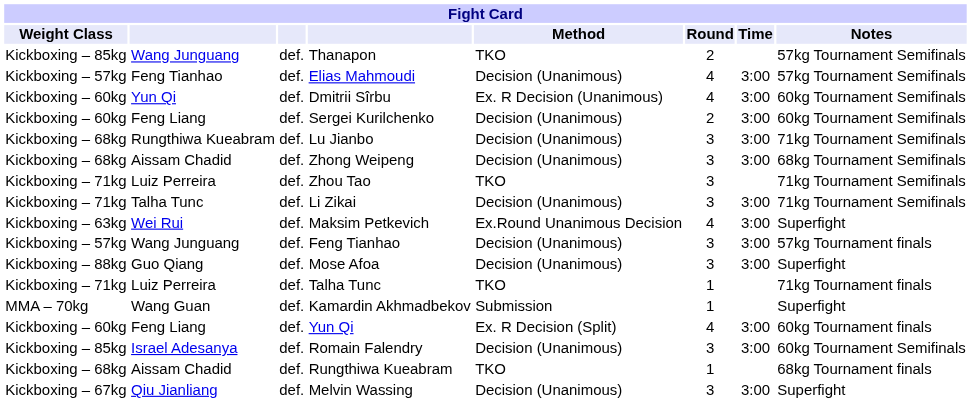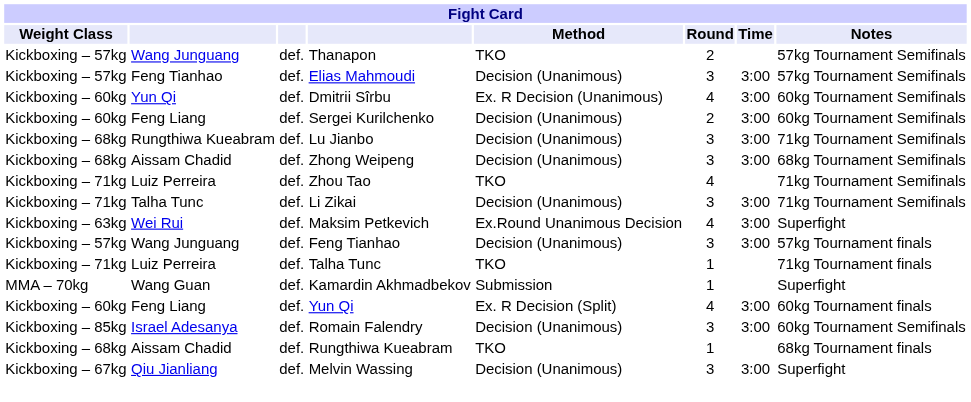 <table class="toccolours" style="font-size: 85%;">
 <tr>
 <th colspan="8" style="background-color: #ccf; color: #000080; text-align: center;"><strong>Fight Card</strong></th>
 </tr>
 <tr>
 <th colspan="1" style="background-color: #E6E8FA; color: #000000; text-align: center;">Weight Class</th>
 <th colspan="1" style="background-color: #E6E8FA; color: #000000; text-align: center;"></th>
 <th colspan="1" style="background-color: #E6E8FA; color: #000000; text-align: center;"></th>
 <th colspan="1" style="background-color: #E6E8FA; color: #000000; text-align: center;"></th>
 <th colspan="1" style="background-color: #E6E8FA; color: #000000; text-align: center;">Method</th>
 <th colspan="1" style="background-color: #E6E8FA; color: #000000; text-align: center;">Round</th>
 <th colspan="1" style="background-color: #E6E8FA; color: #000000; text-align: center;">Time</th>
 <th colspan="1" style="background-color: #E6E8FA; color: #000000; text-align: center;">Notes</th>
 </tr>
 <tr>
-<td>Kickboxing – 85kg</td>
+<td>Kickboxing – 57kg</td>
 <td> <a href='#'>Wang Junguang</a></td>
 <td align=center>def.</td>
 <td> Thanapon</td>
 <td>TKO</td>
 <td align=center>2</td>
 <td align=center></td>
 <td>57kg Tournament Semifinals</td>
 </tr>
 <tr>
 <td>Kickboxing – 57kg</td>
 <td> Feng Tianhao</td>
 <td align=center>def.</td>
 <td> <a href='#'>Elias Mahmoudi</a></td>
 <td>Decision (Unanimous)</td>
-<td align=center>4</td>
+<td align=center>3</td>
 <td align=center>3:00</td>
 <td>57kg Tournament Semifinals</td>
 </tr>
 <tr>
 <td>Kickboxing – 60kg</td>
 <td> <a href='#'>Yun Qi</a></td>
 <td align=center>def.</td>
 <td> Dmitrii Sîrbu</td>
 <td>Ex. R Decision (Unanimous)</td>
 <td align=center>4</td>
 <td align=center>3:00</td>
 <td>60kg Tournament Semifinals</td>
 </tr>
 <tr>
 <td>Kickboxing – 60kg</td>
 <td> Feng Liang</td>
 <td align=center>def.</td>
 <td> Sergei Kurilchenko</td>
 <td>Decision (Unanimous)</td>
 <td align=center>2</td>
 <td align=center>3:00</td>
 <td>60kg Tournament Semifinals</td>
 </tr>
 <tr>
 <td>Kickboxing – 68kg</td>
 <td> Rungthiwa Kueabram</td>
 <td align=center>def.</td>
 <td> Lu Jianbo</td>
 <td>Decision (Unanimous)</td>
 <td align=center>3</td>
 <td align=center>3:00</td>
 <td>71kg Tournament Semifinals</td>
 </tr>
 <tr>
 <td>Kickboxing – 68kg</td>
 <td> Aissam Chadid</td>
 <td align=center>def.</td>
 <td> Zhong Weipeng</td>
 <td>Decision (Unanimous)</td>
 <td align=center>3</td>
 <td align=center>3:00</td>
 <td>68kg Tournament Semifinals</td>
 </tr>
 <tr>
 <td>Kickboxing – 71kg</td>
 <td> Luiz Perreira</td>
 <td align=center>def.</td>
 <td> Zhou Tao</td>
 <td>TKO</td>
-<td align=center>3</td>
+<td align=center>4</td>
 <td align=center></td>
 <td>71kg Tournament Semifinals</td>
 </tr>
 <tr>
 <td>Kickboxing – 71kg</td>
 <td> Talha Tunc</td>
 <td align=center>def.</td>
 <td> Li Zikai</td>
 <td>Decision (Unanimous)</td>
 <td align=center>3</td>
 <td align=center>3:00</td>
 <td>71kg Tournament Semifinals</td>
 </tr>
 <tr>
 <td>Kickboxing – 63kg</td>
 <td> <a href='#'>Wei Rui</a></td>
 <td align=center>def.</td>
 <td> Maksim Petkevich</td>
 <td>Ex.Round Unanimous Decision</td>
 <td align=center>4</td>
 <td align=center>3:00</td>
 <td>Superfight</td>
 </tr>
 <tr>
 <td>Kickboxing – 57kg</td>
 <td> Wang Junguang</td>
 <td align=center>def.</td>
 <td> Feng Tianhao</td>
 <td>Decision (Unanimous)</td>
 <td align=center>3</td>
 <td align=center>3:00</td>
 <td>57kg Tournament finals</td>
-</tr>
-<tr>
-<td>Kickboxing – 88kg</td>
-<td> Guo Qiang</td>
-<td align=center>def.</td>
-<td> Mose Afoa</td>
-<td>Decision (Unanimous)</td>
-<td align=center>3</td>
-<td align=center>3:00</td>
-<td>Superfight</td>
 </tr>
 <tr>
 <td>Kickboxing – 71kg</td>
 <td> Luiz Perreira</td>
 <td align=center>def.</td>
 <td> Talha Tunc</td>
 <td>TKO</td>
 <td align=center>1</td>
 <td align=center></td>
 <td>71kg Tournament finals</td>
 </tr>
 <tr>
 <td>MMA – 70kg</td>
 <td> Wang Guan</td>
 <td align=center>def.</td>
 <td> Kamardin Akhmadbekov</td>
 <td>Submission</td>
 <td align=center>1</td>
 <td align=center></td>
 <td>Superfight</td>
 </tr>
 <tr>
 <td>Kickboxing – 60kg</td>
 <td> Feng Liang</td>
 <td align=center>def.</td>
 <td> <a href='#'>Yun Qi</a></td>
 <td>Ex. R Decision (Split)</td>
 <td align=center>4</td>
 <td align=center>3:00</td>
 <td>60kg Tournament finals</td>
 </tr>
 <tr>
 <td>Kickboxing – 85kg</td>
 <td> <a href='#'>Israel Adesanya</a></td>
 <td align=center>def.</td>
 <td> Romain Falendry</td>
 <td>Decision (Unanimous)</td>
 <td align=center>3</td>
 <td align=center>3:00</td>
 <td>60kg Tournament Semifinals</td>
 </tr>
 <tr>
 <td>Kickboxing – 68kg</td>
 <td> Aissam Chadid</td>
 <td align=center>def.</td>
 <td> Rungthiwa Kueabram</td>
 <td>TKO</td>
 <td align=center>1</td>
 <td align=center></td>
 <td>68kg Tournament finals</td>
 </tr>
 <tr>
 <td>Kickboxing – 67kg</td>
 <td> <a href='#'>Qiu Jianliang</a></td>
 <td align=center>def.</td>
 <td> Melvin Wassing</td>
 <td>Decision (Unanimous)</td>
 <td align=center>3</td>
 <td align=center>3:00</td>
 <td>Superfight</td>
 </tr>
 <tr>
 </tr>
 </table>
